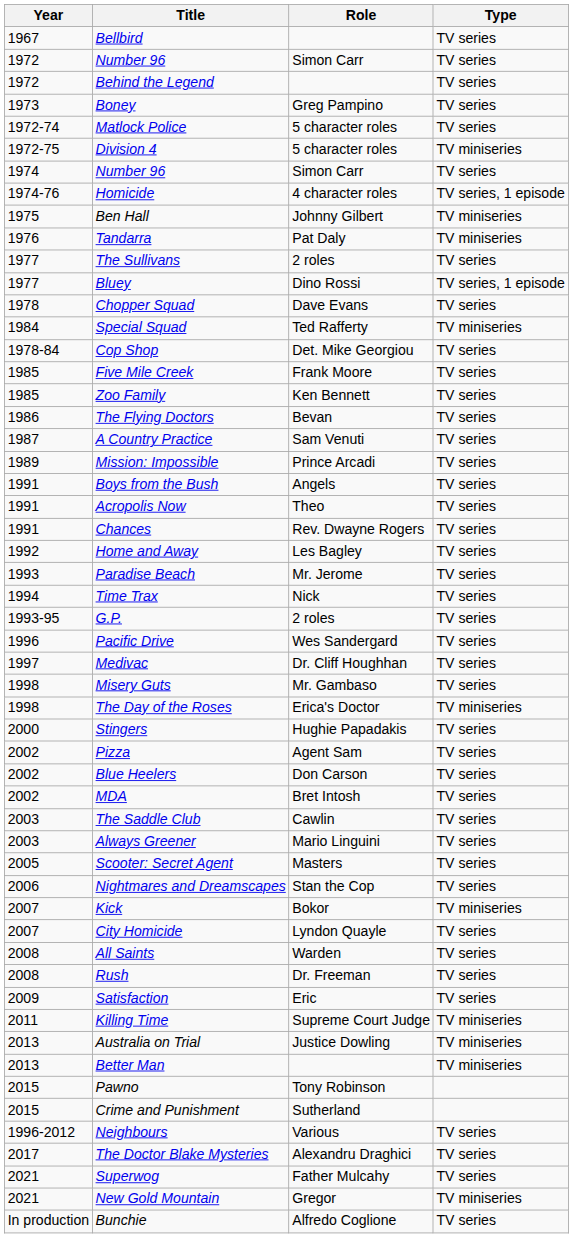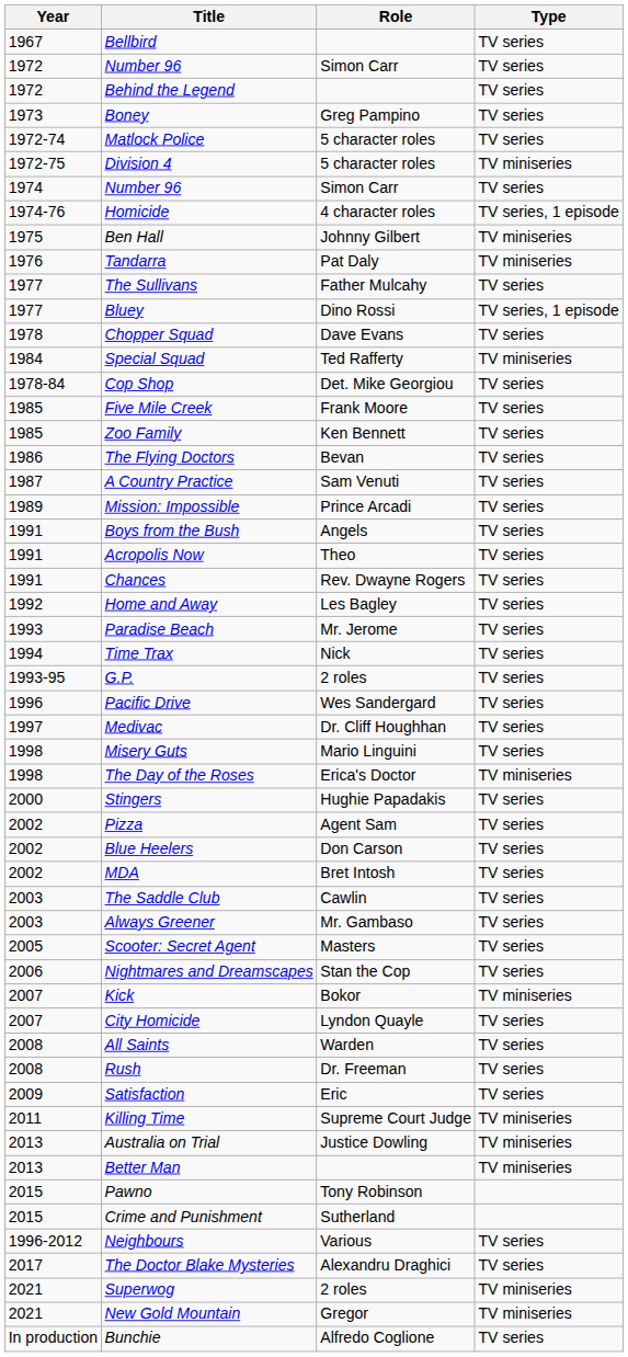 <table class="wikitable">
 <tr>
 <th>Year</th>
 <th>Title</th>
 <th>Role</th>
 <th>Type</th>
 </tr>
 <tr>
 <td>1967</td>
 <td><em><a href='#'>Bellbird</a></em></td>
 <td></td>
 <td>TV series</td>
 </tr>
 <tr>
 <td>1972</td>
 <td><em><a href='#'>Number 96</a></em></td>
 <td>Simon Carr</td>
 <td>TV series</td>
 </tr>
 <tr>
 <td>1972</td>
 <td><em><a href='#'>Behind the Legend</a></em></td>
 <td></td>
 <td>TV series</td>
 </tr>
 <tr>
 <td>1973</td>
 <td><em><a href='#'>Boney</a></em></td>
 <td>Greg Pampino</td>
 <td>TV series</td>
 </tr>
 <tr>
 <td>1972-74</td>
 <td><em><a href='#'>Matlock Police</a></em></td>
 <td>5 character roles</td>
 <td>TV series</td>
 </tr>
 <tr>
 <td>1972-75</td>
 <td><em><a href='#'>Division 4</a></em></td>
 <td>5 character roles</td>
 <td>TV miniseries</td>
 </tr>
 <tr>
 <td>1974</td>
 <td><em><a href='#'>Number 96</a></em></td>
 <td>Simon Carr</td>
 <td>TV series</td>
 </tr>
 <tr>
 <td>1974-76</td>
 <td><em><a href='#'>Homicide</a></em></td>
 <td>4 character roles</td>
 <td>TV series, 1 episode</td>
 </tr>
 <tr>
 <td>1975</td>
 <td><em>Ben Hall</em></td>
 <td>Johnny Gilbert</td>
 <td>TV miniseries</td>
 </tr>
 <tr>
 <td>1976</td>
 <td><em><a href='#'>Tandarra</a></em></td>
 <td>Pat Daly</td>
 <td>TV miniseries</td>
 </tr>
 <tr>
 <td>1977</td>
 <td><em><a href='#'>The Sullivans</a></em></td>
-<td>2 roles</td>
+<td>Father Mulcahy</td>
 <td>TV series</td>
 </tr>
 <tr>
 <td>1977</td>
 <td><em><a href='#'>Bluey</a></em></td>
 <td>Dino Rossi</td>
 <td>TV series, 1 episode</td>
 </tr>
 <tr>
 <td>1978</td>
 <td><em><a href='#'>Chopper Squad</a></em></td>
 <td>Dave Evans</td>
 <td>TV series</td>
 </tr>
 <tr>
 <td>1984</td>
 <td><em><a href='#'>Special Squad</a></em></td>
 <td>Ted Rafferty</td>
 <td>TV miniseries</td>
 </tr>
 <tr>
 <td>1978-84</td>
 <td><em><a href='#'>Cop Shop</a></em></td>
 <td>Det. Mike Georgiou</td>
 <td>TV series</td>
 </tr>
 <tr>
 <td>1985</td>
 <td><em><a href='#'>Five Mile Creek</a></em></td>
 <td>Frank Moore</td>
 <td>TV series</td>
 </tr>
 <tr>
 <td>1985</td>
 <td><em><a href='#'>Zoo Family</a></em></td>
 <td>Ken Bennett</td>
 <td>TV series</td>
 </tr>
 <tr>
 <td>1986</td>
 <td><em><a href='#'>The Flying Doctors</a></em></td>
 <td>Bevan</td>
 <td>TV series</td>
 </tr>
 <tr>
 <td>1987</td>
 <td><em><a href='#'>A Country Practice</a></em></td>
 <td>Sam Venuti</td>
 <td>TV series</td>
 </tr>
 <tr>
 <td>1989</td>
 <td><em><a href='#'>Mission: Impossible</a></em></td>
 <td>Prince Arcadi</td>
 <td>TV series</td>
 </tr>
 <tr>
 <td>1991</td>
 <td><em><a href='#'>Boys from the Bush</a></em></td>
 <td>Angels</td>
 <td>TV series</td>
 </tr>
 <tr>
 <td>1991</td>
 <td><em><a href='#'>Acropolis Now</a></em></td>
 <td>Theo</td>
 <td>TV series</td>
 </tr>
 <tr>
 <td>1991</td>
 <td><em><a href='#'>Chances</a></em></td>
 <td>Rev. Dwayne Rogers</td>
 <td>TV series</td>
 </tr>
 <tr>
 <td>1992</td>
 <td><em><a href='#'>Home and Away</a></em></td>
 <td>Les Bagley</td>
 <td>TV series</td>
 </tr>
 <tr>
 <td>1993</td>
 <td><em><a href='#'>Paradise Beach</a></em></td>
 <td>Mr. Jerome</td>
 <td>TV series</td>
 </tr>
 <tr>
 <td>1994</td>
 <td><em><a href='#'>Time Trax</a></em></td>
 <td>Nick</td>
 <td>TV series</td>
 </tr>
 <tr>
 <td>1993-95</td>
 <td><em><a href='#'>G.P.</a></em></td>
 <td>2 roles</td>
 <td>TV series</td>
 </tr>
 <tr>
 <td>1996</td>
 <td><em><a href='#'>Pacific Drive</a></em></td>
 <td>Wes Sandergard</td>
 <td>TV series</td>
 </tr>
 <tr>
 <td>1997</td>
 <td><em><a href='#'>Medivac</a></em></td>
 <td>Dr. Cliff Houghhan</td>
 <td>TV series</td>
 </tr>
 <tr>
 <td>1998</td>
 <td><em><a href='#'>Misery Guts</a></em></td>
-<td>Mr. Gambaso</td>
+<td>Mario Linguini</td>
 <td>TV series</td>
 </tr>
 <tr>
 <td>1998</td>
 <td><em><a href='#'>The Day of the Roses</a></em></td>
 <td>Erica's Doctor</td>
 <td>TV miniseries</td>
 </tr>
 <tr>
 <td>2000</td>
 <td><em><a href='#'>Stingers</a></em></td>
 <td>Hughie Papadakis</td>
 <td>TV series</td>
 </tr>
 <tr>
 <td>2002</td>
 <td><em><a href='#'>Pizza</a></em></td>
 <td>Agent Sam</td>
 <td>TV series</td>
 </tr>
 <tr>
 <td>2002</td>
 <td><em><a href='#'>Blue Heelers</a></em></td>
 <td>Don Carson</td>
 <td>TV series</td>
 </tr>
 <tr>
 <td>2002</td>
 <td><em><a href='#'>MDA</a></em></td>
 <td>Bret Intosh</td>
 <td>TV series</td>
 </tr>
 <tr>
 <td>2003</td>
 <td><em><a href='#'>The Saddle Club</a></em></td>
 <td>Cawlin</td>
 <td>TV series</td>
 </tr>
 <tr>
 <td>2003</td>
 <td><em><a href='#'>Always Greener</a></em></td>
-<td>Mario Linguini</td>
+<td>Mr. Gambaso</td>
 <td>TV series</td>
 </tr>
 <tr>
 <td>2005</td>
 <td><em><a href='#'>Scooter: Secret Agent</a></em></td>
 <td>Masters</td>
 <td>TV series</td>
 </tr>
 <tr>
 <td>2006</td>
 <td><em><a href='#'>Nightmares and Dreamscapes</a></em></td>
 <td>Stan the Cop</td>
 <td>TV series</td>
 </tr>
 <tr>
 <td>2007</td>
 <td><em><a href='#'>Kick</a></em></td>
 <td>Bokor</td>
 <td>TV miniseries</td>
 </tr>
 <tr>
 <td>2007</td>
 <td><em><a href='#'>City Homicide</a></em></td>
 <td>Lyndon Quayle</td>
 <td>TV series</td>
 </tr>
 <tr>
 <td>2008</td>
 <td><em><a href='#'>All Saints</a></em></td>
 <td>Warden</td>
 <td>TV series</td>
 </tr>
 <tr>
 <td>2008</td>
 <td><em><a href='#'>Rush</a></em></td>
 <td>Dr. Freeman</td>
 <td>TV series</td>
 </tr>
 <tr>
 <td>2009</td>
 <td><em><a href='#'>Satisfaction</a></em></td>
 <td>Eric</td>
 <td>TV series</td>
 </tr>
 <tr>
 <td>2011</td>
 <td><em><a href='#'>Killing Time</a></em></td>
 <td>Supreme Court Judge</td>
 <td>TV miniseries</td>
 </tr>
 <tr>
 <td>2013</td>
 <td><em>Australia on Trial</em></td>
 <td>Justice Dowling</td>
 <td>TV miniseries</td>
 </tr>
 <tr>
 <td>2013</td>
 <td><em><a href='#'>Better Man</a></em></td>
 <td></td>
 <td>TV miniseries</td>
 </tr>
 <tr>
 <td>2015</td>
 <td><em>Pawno</em></td>
 <td>Tony Robinson</td>
 <td></td>
 </tr>
 <tr>
 <td>2015</td>
 <td><em>Crime and Punishment</em></td>
 <td>Sutherland</td>
 <td></td>
 </tr>
 <tr>
 <td>1996-2012</td>
 <td><em><a href='#'>Neighbours</a></em></td>
 <td>Various</td>
 <td>TV series</td>
 </tr>
 <tr>
 <td>2017</td>
 <td><em><a href='#'>The Doctor Blake Mysteries</a></em></td>
 <td>Alexandru Draghici</td>
 <td>TV series</td>
 </tr>
 <tr>
 <td>2021</td>
 <td><em><a href='#'>Superwog</a></em></td>
-<td>Father Mulcahy</td>
-<td>TV series</td>
+<td>2 roles</td>
+<td>TV miniseries</td>
 </tr>
 <tr>
 <td>2021</td>
 <td><em><a href='#'>New Gold Mountain</a></em></td>
 <td>Gregor</td>
 <td>TV miniseries</td>
 </tr>
 <tr>
 <td>In production</td>
 <td><em>Bunchie</em></td>
 <td>Alfredo Coglione</td>
 <td>TV series</td>
 </tr>
 </table>
